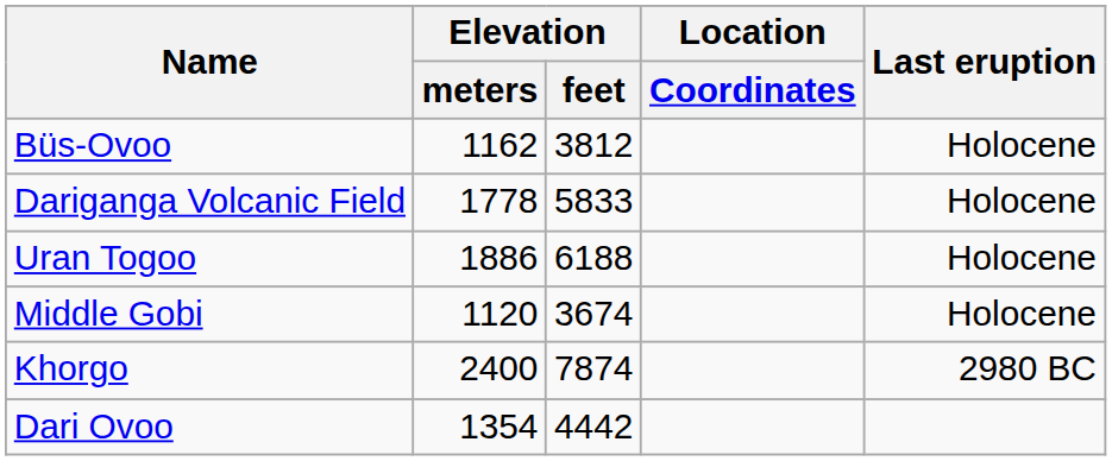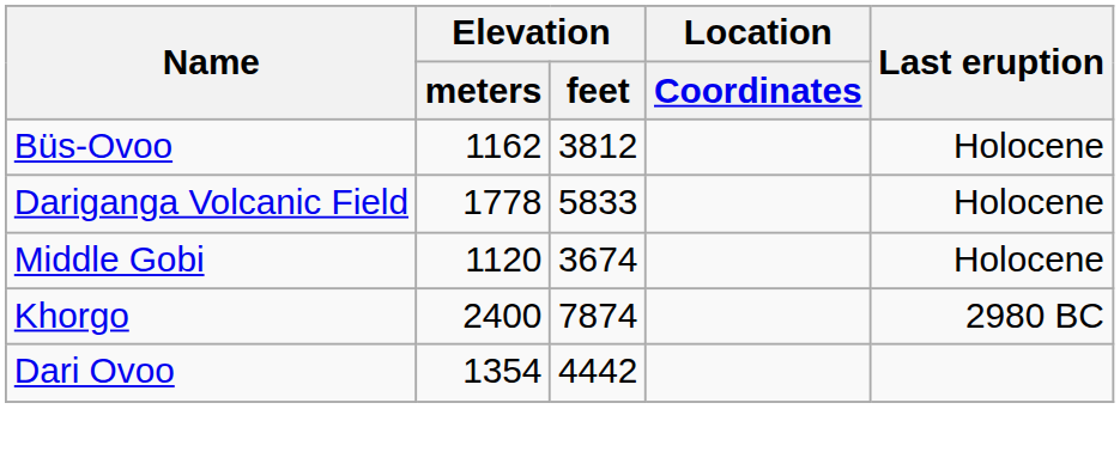 <table class="wikitable">
 <tr>
 <th rowspan="2">Name</th>
 <th colspan ="2">Elevation</th>
 <th>Location</th>
 <th rowspan="2">Last eruption</th>
 </tr>
 <tr>
 <th>meters</th>
 <th>feet</th>
 <th><a href='#'>Coordinates</a></th>
 </tr>
 <tr align="right">
 <td align="left"><a href='#'>Büs-Ovoo</a></td>
 <td>1162</td>
 <td>3812</td>
 <td></td>
 <td>Holocene</td>
 </tr>
 <tr align="right">
 <td align="left"><a href='#'>Dariganga Volcanic Field</a></td>
 <td>1778</td>
 <td>5833</td>
 <td></td>
 <td>Holocene</td>
 </tr>
 <tr align="right">
-<td align="left"><a href='#'>Uran Togoo</a></td>
-<td>1886</td>
-<td>6188</td>
-<td></td>
-<td>Holocene</td>
-</tr>
-<tr align="right">
 <td align="left"><a href='#'>Middle Gobi</a></td>
 <td>1120</td>
 <td>3674</td>
 <td></td>
 <td>Holocene</td>
 </tr>
 <tr align="right">
 <td align="left"><a href='#'>Khorgo</a></td>
 <td>2400</td>
 <td>7874</td>
 <td></td>
 <td>2980 BC</td>
 </tr>
 <tr align="right">
 <td align="left"><a href='#'>Dari Ovoo</a></td>
 <td>1354</td>
 <td>4442</td>
 <td></td>
 <td></td>
 </tr>
 </table>
